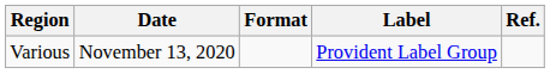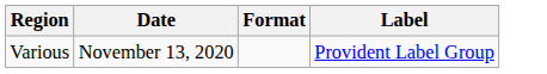 <table class="wikitable plainrowheaders">
 <tr>
 <th scope="col">Region</th>
 <th scope="col">Date</th>
 <th scope="col">Format</th>
 <th scope="col">Label</th>
-<th scope="col">Ref.</th>
 </tr>
 <tr>
 <td>Various</td>
 <td>November 13, 2020</td>
 <td></td>
 <td><a href='#'>Provident Label Group</a></td>
-<td></td>
 </tr>
 </table>
